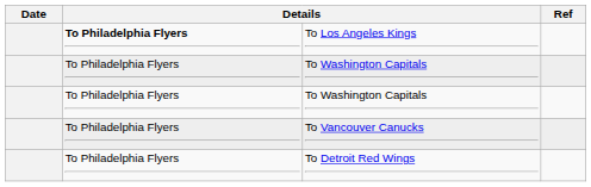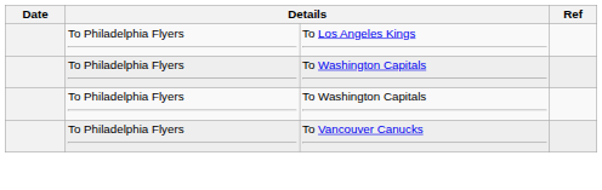 <table class="wikitable plainrowheaders" style="width: 50em;">
 <tr>
 <th scope="col">Date</th>
 <th scope="col" colspan="2">Details</th>
 <th scope="col">Ref</th>
 </tr>
 <tr>
 <th scope="row"></th>
-<td valign="top"><strong>To Philadelphia Flyers <hr></strong></td>
+<td valign="top">To Philadelphia Flyers <hr></td>
 <td valign="top">To <a href='#'>Los Angeles Kings</a> <hr></td>
 <td></td>
 </tr>
 <tr bgcolor="#eeeeee">
 <th scope="row"></th>
 <td valign="top">To Philadelphia Flyers <hr></td>
 <td valign="top">To <a href='#'>Washington Capitals</a> <hr></td>
 <td></td>
 </tr>
 <tr>
 <th scope="row"></th>
 <td valign="top">To Philadelphia Flyers <hr> </td>
 <td valign="top">To Washington Capitals<hr> </td>
 <td></td>
 </tr>
 <tr bgcolor="#eeeeee">
 <th scope="row"></th>
 <td valign="top">To Philadelphia Flyers <hr></td>
 <td valign="top">To <a href='#'>Vancouver Canucks</a> <hr></td>
 <td></td>
 </tr>
-<tr>
-<th scope="row"></th>
-<td valign="top">To Philadelphia Flyers <hr> </td>
-<td valign="top">To <a href='#'>Detroit Red Wings</a><hr> </td>
-<td></td>
-</tr>
 </table>
